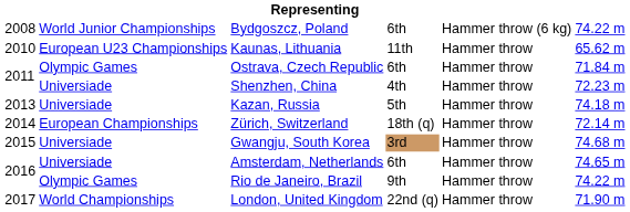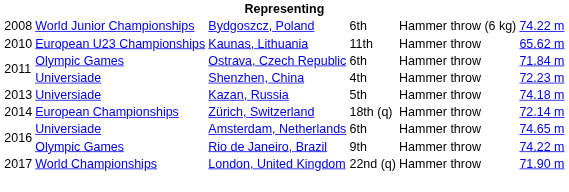 <table>
 <tr>
 <th colspan="6">Representing </th>
 </tr>
 <tr>
 <td>2008</td>
 <td><a href='#'>World Junior Championships</a></td>
 <td><a href='#'>Bydgoszcz, Poland</a></td>
 <td>6th</td>
 <td>Hammer throw (6 kg)</td>
 <td><a href='#'>74.22 m</a></td>
 </tr>
 <tr>
 <td>2010</td>
 <td><a href='#'>European U23 Championships</a></td>
 <td><a href='#'>Kaunas, Lithuania</a></td>
 <td>11th</td>
 <td>Hammer throw</td>
 <td><a href='#'>65.62 m</a></td>
 </tr>
 <tr>
 <td rowspan=2>2011</td>
 <td><a href='#'>Olympic Games</a></td>
 <td><a href='#'>Ostrava, Czech Republic</a></td>
 <td>6th</td>
 <td>Hammer throw</td>
 <td><a href='#'>71.84 m</a></td>
 </tr>
 <tr>
 <td><a href='#'>Universiade</a></td>
 <td><a href='#'>Shenzhen, China</a></td>
 <td>4th</td>
 <td>Hammer throw</td>
 <td><a href='#'>72.23 m</a></td>
 </tr>
 <tr>
 <td>2013</td>
 <td><a href='#'>Universiade</a></td>
 <td><a href='#'>Kazan, Russia</a></td>
 <td>5th</td>
 <td>Hammer throw</td>
 <td><a href='#'>74.18 m</a></td>
 </tr>
 <tr>
 <td>2014</td>
 <td><a href='#'>European Championships</a></td>
 <td><a href='#'>Zürich, Switzerland</a></td>
 <td>18th (q)</td>
 <td>Hammer throw</td>
 <td><a href='#'>72.14 m</a></td>
 </tr>
 <tr>
-<td>2015</td>
-<td><a href='#'>Universiade</a></td>
-<td><a href='#'>Gwangju, South Korea</a></td>
-<td bgcolor=cc9966>3rd</td>
-<td>Hammer throw</td>
-<td><a href='#'>74.68 m</a></td>
-</tr>
-<tr>
 <td rowspan=2>2016</td>
 <td><a href='#'>Universiade</a></td>
 <td><a href='#'>Amsterdam, Netherlands</a></td>
 <td>6th</td>
 <td>Hammer throw</td>
 <td><a href='#'>74.65 m</a></td>
 </tr>
 <tr>
 <td><a href='#'>Olympic Games</a></td>
 <td><a href='#'>Rio de Janeiro, Brazil</a></td>
 <td>9th</td>
 <td>Hammer throw</td>
 <td><a href='#'>74.22 m</a></td>
 </tr>
 <tr>
 <td>2017</td>
 <td><a href='#'>World Championships</a></td>
 <td><a href='#'>London, United Kingdom</a></td>
 <td>22nd (q)</td>
 <td>Hammer throw</td>
 <td><a href='#'>71.90 m</a></td>
 </tr>
 </table>
